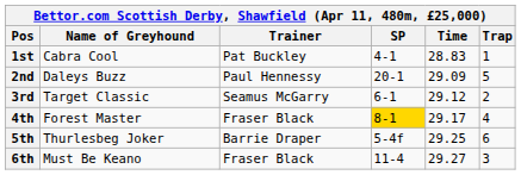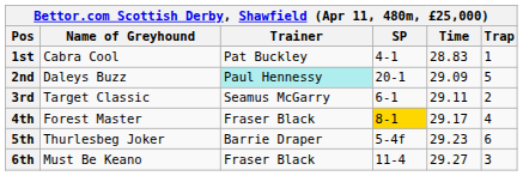 <table class="wikitable">
 <tr>
 <th colspan="6"><a href='#'>Bettor.com Scottish Derby</a>, <a href='#'>Shawfield</a> (Apr 11, 480m, £25,000)</th>
 </tr>
 <tr>
 <th width=30>Pos</th>
 <th width=180>Name of Greyhound</th>
 <th width=150>Trainer</th>
 <th width=50>SP</th>
 <th width=50>Time</th>
 <th width=30>Trap</th>
 </tr>
 <tr>
 <th>1st</th>
 <td>Cabra Cool</td>
 <td>Pat Buckley</td>
 <td>4-1</td>
 <td>28.83</td>
 <td>1</td>
 </tr>
 <tr>
 <th>2nd</th>
 <td>Daleys Buzz</td>
-<td>Paul Hennessy</td>
+<td style="background: paleturquoise;">Paul Hennessy</td>
 <td>20-1</td>
 <td>29.09</td>
 <td>5</td>
 </tr>
 <tr>
 <th>3rd</th>
 <td>Target Classic</td>
 <td>Seamus McGarry</td>
 <td>6-1</td>
-<td>29.12</td>
+<td>29.11</td>
 <td>2</td>
 </tr>
 <tr>
 <th>4th</th>
 <td>Forest Master</td>
 <td>Fraser Black</td>
 <td style="background: gold;">8-1</td>
 <td>29.17</td>
 <td>4</td>
 </tr>
 <tr>
 <th>5th</th>
 <td>Thurlesbeg Joker</td>
 <td>Barrie Draper</td>
 <td>5-4f</td>
-<td>29.25</td>
+<td>29.23</td>
 <td>6</td>
 </tr>
 <tr>
 <th>6th</th>
 <td>Must Be Keano</td>
 <td>Fraser Black</td>
 <td>11-4</td>
 <td>29.27</td>
 <td>3</td>
 </tr>
 </table>
